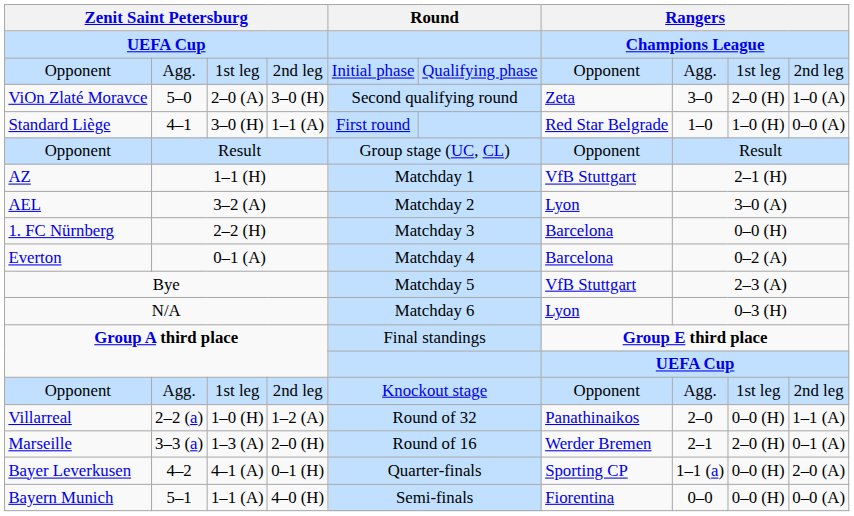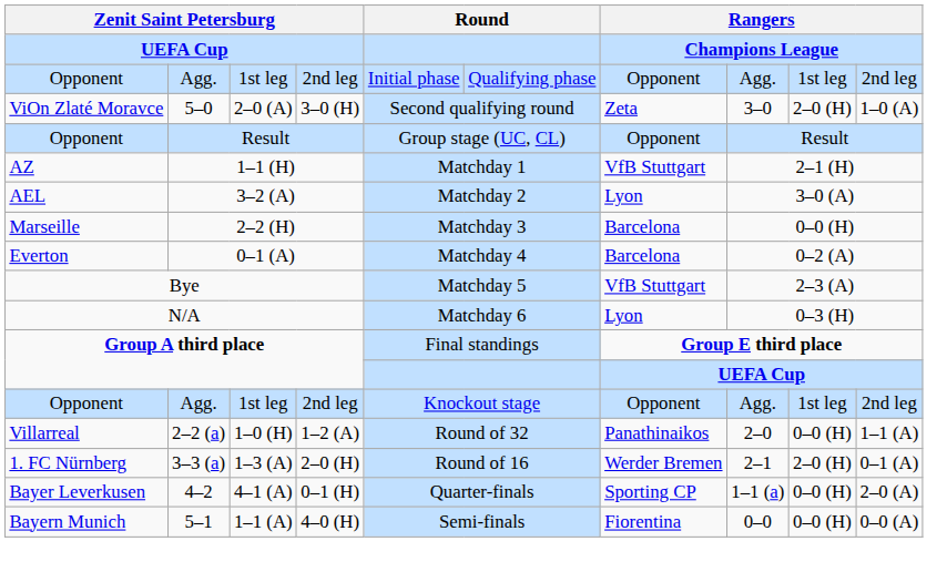 <table class="wikitable" style="text-align:center">
 <tr>
 <th colspan="4"> <a href='#'>Zenit Saint Petersburg</a></th>
 <th colspan="2">Round</th>
 <th colspan="4"> <a href='#'>Rangers</a></th>
 </tr>
 <tr style="background:#C1E0FF">
 <td colspan="4"><strong><a href='#'>UEFA Cup</a></strong></td>
 <td colspan="2"></td>
 <td colspan="4"><strong><a href='#'>Champions League</a></strong></td>
 </tr>
 <tr>
 <td style="background:#C1E0FF">Opponent</td>
 <td style="background:#C1E0FF">Agg.</td>
 <td style="background:#C1E0FF">1st leg</td>
 <td style="background:#C1E0FF">2nd leg</td>
 <td style="background:#C1E0FF"><a href='#'>Initial phase</a></td>
 <td style="background:#C1E0FF"><a href='#'>Qualifying phase</a></td>
 <td style="background:#C1E0FF">Opponent</td>
 <td style="background:#C1E0FF">Agg.</td>
 <td style="background:#C1E0FF">1st leg</td>
 <td style="background:#C1E0FF">2nd leg</td>
 </tr>
 <tr>
 <td style="text-align:left"> <a href='#'>ViOn Zlaté Moravce</a></td>
 <td>5–0</td>
 <td>2–0 (A)</td>
 <td>3–0 (H)</td>
 <td colspan="2" style="background:#C1E0FF">Second qualifying round</td>
 <td style="text-align:left"> <a href='#'>Zeta</a></td>
 <td>3–0</td>
 <td>2–0 (H)</td>
 <td>1–0 (A)</td>
 </tr>
-<tr>
-<td style="text-align:left"> <a href='#'>Standard Liège</a></td>
-<td>4–1</td>
-<td>3–0 (H)</td>
-<td>1–1 (A)</td>
-<td style="background:#C1E0FF"><a href='#'>First round</a></td>
-<td style="background:#C1E0FF"></td>
-<td style="text-align:left"> <a href='#'>Red Star Belgrade</a></td>
-<td>1–0</td>
-<td>1–0 (H)</td>
-<td>0–0 (A)</td>
-</tr>
 <tr style="background:#C1E0FF">
 <td>Opponent</td>
 <td colspan="3">Result</td>
 <td colspan="2">Group stage (<a href='#'>UC</a>, <a href='#'>CL</a>)</td>
 <td>Opponent</td>
 <td colspan="3">Result</td>
 </tr>
 <tr>
 <td style="text-align:left"> <a href='#'>AZ</a></td>
 <td colspan="3">1–1 (H)</td>
 <td colspan="2" style="background:#C1E0FF">Matchday 1</td>
 <td style="text-align:left"> <a href='#'>VfB Stuttgart</a></td>
 <td colspan="3">2–1 (H)</td>
 </tr>
 <tr>
 <td style="text-align:left"> <a href='#'>AEL</a></td>
 <td colspan="3">3–2 (A)</td>
 <td colspan="2" style="background:#C1E0FF">Matchday 2</td>
 <td style="text-align:left"> <a href='#'>Lyon</a></td>
 <td colspan="3">3–0 (A)</td>
 </tr>
 <tr>
-<td style="text-align:left"> <a href='#'>1. FC Nürnberg</a></td>
+<td style="text-align:left"> <a href='#'>Marseille</a></td>
 <td colspan="3">2–2 (H)</td>
 <td colspan="2" style="background:#C1E0FF">Matchday 3</td>
 <td style="text-align:left"> <a href='#'>Barcelona</a></td>
 <td colspan="3">0–0 (H)</td>
 </tr>
 <tr>
 <td style="text-align:left"> <a href='#'>Everton</a></td>
 <td colspan="3">0–1 (A)</td>
 <td colspan="2" style="background:#C1E0FF">Matchday 4</td>
 <td style="text-align:left"> <a href='#'>Barcelona</a></td>
 <td colspan="3">0–2 (A)</td>
 </tr>
 <tr>
 <td colspan="4">Bye</td>
 <td colspan="2" style="background:#C1E0FF">Matchday 5</td>
 <td style="text-align:left"> <a href='#'>VfB Stuttgart</a></td>
 <td colspan="3">2–3 (A)</td>
 </tr>
 <tr>
 <td colspan="4">N/A</td>
 <td colspan="2" style="background:#C1E0FF">Matchday 6</td>
 <td style="text-align:left"> <a href='#'>Lyon</a></td>
 <td colspan="3">0–3 (H)</td>
 </tr>
 <tr>
 <td colspan="4" rowspan="2" style="vertical-align:top"><strong><a href='#'>Group A</a> third place</strong><br><div></div></td>
 <td colspan="2" style="background:#C1E0FF">Final standings</td>
 <td colspan="4" style="vertical-align:top"><strong><a href='#'>Group E</a> third place</strong><br><div></div></td>
 </tr>
 <tr style="background:#C1E0FF">
 <td colspan="2"></td>
 <td colspan="4"><strong><a href='#'>UEFA Cup</a></strong></td>
 </tr>
 <tr style="background:#C1E0FF">
 <td>Opponent</td>
 <td>Agg.</td>
 <td>1st leg</td>
 <td>2nd leg</td>
 <td colspan="2"><a href='#'>Knockout stage</a></td>
 <td>Opponent</td>
 <td>Agg.</td>
 <td>1st leg</td>
 <td>2nd leg</td>
 </tr>
 <tr>
 <td style="text-align:left"> <a href='#'>Villarreal</a></td>
 <td>2–2 (<a href='#'>a</a>)</td>
 <td>1–0 (H)</td>
 <td>1–2 (A)</td>
 <td colspan="2" style="background:#C1E0FF">Round of 32</td>
 <td style="text-align:left"> <a href='#'>Panathinaikos</a></td>
 <td>2–0</td>
 <td>0–0 (H)</td>
 <td>1–1 (A)</td>
 </tr>
 <tr>
-<td style="text-align:left"> <a href='#'>Marseille</a></td>
+<td style="text-align:left"> <a href='#'>1. FC Nürnberg</a></td>
 <td>3–3 (<a href='#'>a</a>)</td>
 <td>1–3 (A)</td>
 <td>2–0 (H)</td>
 <td colspan="2" style="background:#C1E0FF">Round of 16</td>
 <td style="text-align:left"> <a href='#'>Werder Bremen</a></td>
 <td>2–1</td>
 <td>2–0 (H)</td>
 <td>0–1 (A)</td>
 </tr>
 <tr>
 <td style="text-align:left"> <a href='#'>Bayer Leverkusen</a></td>
 <td>4–2</td>
 <td>4–1 (A)</td>
 <td>0–1 (H)</td>
 <td colspan="2" style="background:#C1E0FF">Quarter-finals</td>
 <td style="text-align:left"> <a href='#'>Sporting CP</a></td>
 <td>1–1 (<a href='#'>a</a>)</td>
 <td>0–0 (H)</td>
 <td>2–0 (A)</td>
 </tr>
 <tr>
 <td style="text-align:left"> <a href='#'>Bayern Munich</a></td>
 <td>5–1</td>
 <td>1–1 (A)</td>
 <td>4–0 (H)</td>
 <td colspan="2" style="background:#C1E0FF">Semi-finals</td>
 <td style="text-align:left"> <a href='#'>Fiorentina</a></td>
 <td>0–0 </td>
 <td>0–0 (H)</td>
 <td>0–0  (A)</td>
 </tr>
 </table>
